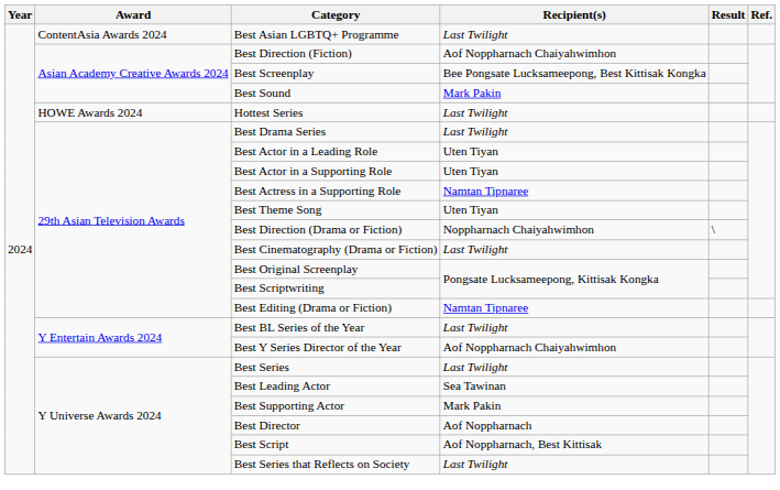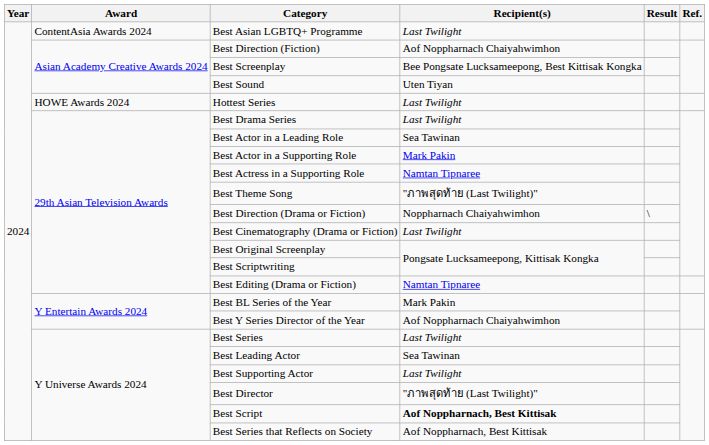 <table class="wikitable plainrowheaders sortable">
 <tr>
 <th scope="col">Year</th>
 <th scope="col">Award</th>
 <th scope="col">Category</th>
 <th>Recipient(s)</th>
 <th scope="col">Result</th>
 <th scope="col" class="unsortable">Ref.</th>
 </tr>
 <tr>
 <td rowspan="23">2024</td>
 <td>ContentAsia Awards 2024</td>
 <td>Best Asian LGBTQ+ Programme</td>
 <td><em>Last Twilight</em></td>
 <td></td>
 <td></td>
 </tr>
 <tr>
 <td rowspan="3"><a href='#'>Asian Academy Creative Awards 2024</a></td>
 <td>Best Direction (Fiction)</td>
 <td>Aof Noppharnach Chaiyahwimhon</td>
 <td></td>
 <td rowspan="3"></td>
 </tr>
 <tr>
 <td>Best Screenplay</td>
 <td>Bee Pongsate Lucksameepong, Best Kittisak Kongka</td>
 <td></td>
 </tr>
 <tr>
 <td>Best Sound</td>
-<td><a href='#'>Mark Pakin</a></td>
+<td>Uten Tiyan</td>
 <td></td>
 </tr>
 <tr>
 <td>HOWE Awards 2024</td>
 <td>Hottest Series</td>
 <td><em>Last Twilight</em></td>
 <td></td>
 <td></td>
 </tr>
 <tr>
 <td rowspan="10"><a href='#'>29th Asian Television Awards</a></td>
 <td>Best Drama Series</td>
 <td><em>Last Twilight</em></td>
 <td></td>
 <td rowspan="9"></td>
 </tr>
 <tr>
 <td>Best Actor in a Leading Role</td>
-<td>Uten Tiyan</td>
+<td>Sea Tawinan</td>
 <td></td>
 </tr>
 <tr>
 <td>Best Actor in a Supporting Role</td>
-<td>Uten Tiyan</td>
+<td><a href='#'>Mark Pakin</a></td>
 <td></td>
 </tr>
 <tr>
 <td>Best Actress in a Supporting Role</td>
 <td><a href='#'>Namtan Tipnaree</a></td>
 <td></td>
 </tr>
 <tr>
 <td>Best Theme Song</td>
-<td>Uten Tiyan</td>
+<td>"ภาพสุดท้าย (Last Twilight)"</td>
 <td></td>
 </tr>
 <tr>
 <td>Best Direction (Drama or Fiction)</td>
 <td>Noppharnach Chaiyahwimhon</td>
 <td>\ </td>
 </tr>
 <tr>
 <td>Best Cinematography (Drama or Fiction)</td>
 <td><em>Last Twilight</em></td>
 <td></td>
 </tr>
 <tr>
 <td>Best Original Screenplay</td>
 <td rowspan="2">Pongsate Lucksameepong, Kittisak Kongka</td>
 <td></td>
 </tr>
 <tr>
 <td>Best Scriptwriting</td>
 <td></td>
 </tr>
 <tr>
 <td>Best Editing (Drama or Fiction)</td>
 <td><a href='#'>Namtan Tipnaree</a></td>
 <td></td>
 <td></td>
 </tr>
 <tr>
 <td rowspan="2"><a href='#'>Y Entertain Awards 2024</a></td>
 <td>Best BL Series of the Year</td>
-<td><em>Last Twilight</em></td>
+<td>Mark Pakin</td>
 <td></td>
 <td rowspan="2"></td>
 </tr>
 <tr>
 <td>Best Y Series Director of the Year</td>
 <td>Aof Noppharnach Chaiyahwimhon</td>
 <td></td>
 </tr>
 <tr>
 <td rowspan="6">Y Universe Awards 2024</td>
 <td>Best Series</td>
 <td><em>Last Twilight</em></td>
 <td></td>
 <td rowspan="6"></td>
 </tr>
 <tr>
 <td>Best Leading Actor</td>
 <td>Sea Tawinan</td>
 <td></td>
 </tr>
 <tr>
 <td>Best Supporting Actor</td>
-<td>Mark Pakin</td>
+<td><em>Last Twilight</em></td>
 <td></td>
 </tr>
 <tr>
 <td>Best Director</td>
-<td>Aof Noppharnach</td>
+<td>"ภาพสุดท้าย (Last Twilight)"</td>
 <td></td>
 </tr>
 <tr>
 <td>Best Script</td>
-<td>Aof Noppharnach, Best Kittisak</td>
+<td><strong>Aof Noppharnach, Best Kittisak</strong></td>
 <td></td>
 </tr>
 <tr>
 <td>Best Series that Reflects on Society</td>
-<td><em>Last Twilight</em></td>
+<td>Aof Noppharnach, Best Kittisak</td>
 <td></td>
 </tr>
 </table>
